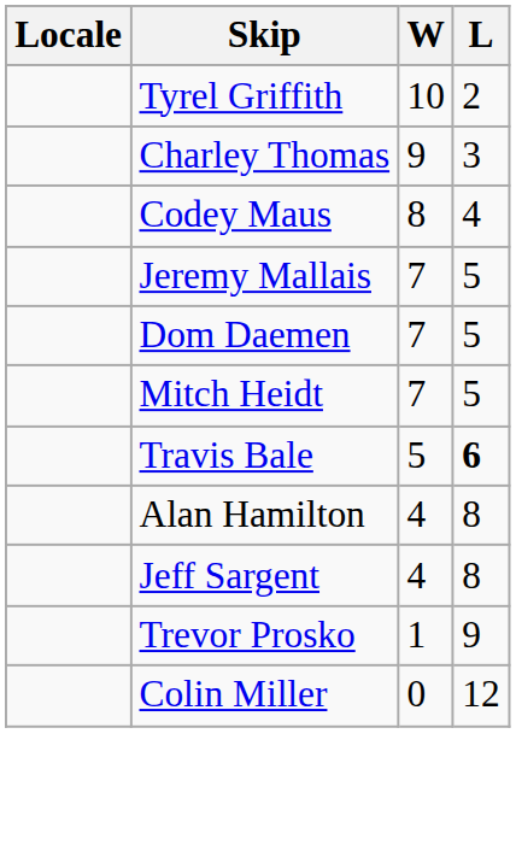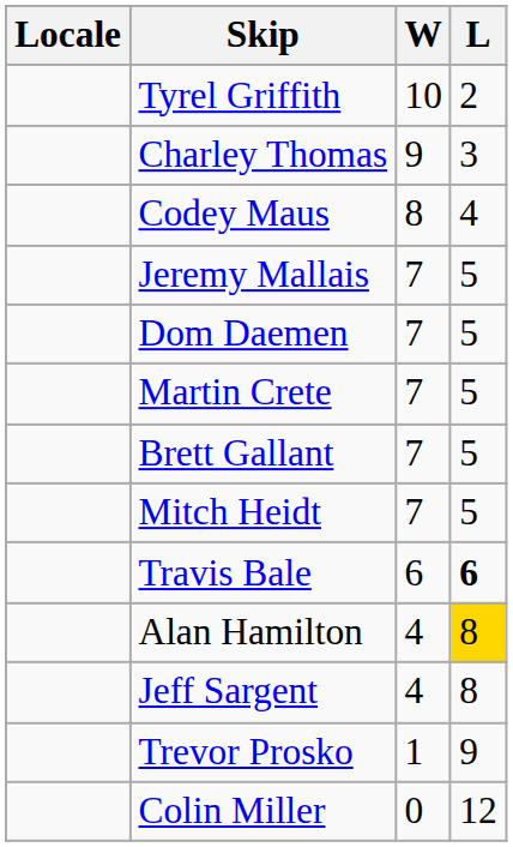 <table class="wikitable" border="1">
 <tr>
 <th>Locale</th>
 <th>Skip</th>
 <th>W</th>
 <th>L</th>
 </tr>
 <tr>
 <td></td>
 <td><a href='#'>Tyrel Griffith</a></td>
 <td>10</td>
 <td>2</td>
 </tr>
 <tr>
 <td></td>
 <td><a href='#'>Charley Thomas</a></td>
 <td>9</td>
 <td>3</td>
 </tr>
 <tr>
 <td></td>
 <td><a href='#'>Codey Maus</a></td>
 <td>8</td>
 <td>4</td>
 </tr>
 <tr>
 <td></td>
 <td><a href='#'>Jeremy Mallais</a></td>
 <td>7</td>
 <td>5</td>
 </tr>
 <tr>
 <td></td>
 <td><a href='#'>Dom Daemen</a></td>
 <td>7</td>
 <td>5</td>
 </tr>
 <tr>
 <td></td>
+<td><a href='#'>Martin Crete</a></td>
+<td>7</td>
+<td>5</td>
+</tr>
+<tr>
+<td></td>
+<td><a href='#'>Brett Gallant</a></td>
+<td>7</td>
+<td>5</td>
+</tr>
+<tr>
+<td></td>
 <td><a href='#'>Mitch Heidt</a></td>
 <td>7</td>
 <td>5</td>
 </tr>
 <tr>
 <td></td>
 <td><a href='#'>Travis Bale</a></td>
-<td>5</td>
+<td>6</td>
 <td><strong>6</strong></td>
 </tr>
 <tr>
 <td></td>
 <td>Alan Hamilton</td>
 <td>4</td>
-<td>8</td>
+<td style="background: gold;">8</td>
 </tr>
 <tr>
 <td></td>
 <td><a href='#'>Jeff Sargent</a></td>
 <td>4</td>
 <td>8</td>
 </tr>
 <tr>
 <td></td>
 <td><a href='#'>Trevor Prosko</a></td>
 <td>1</td>
 <td>9</td>
 </tr>
 <tr>
 <td></td>
 <td><a href='#'>Colin Miller</a></td>
 <td>0</td>
 <td>12</td>
 </tr>
 </table>
